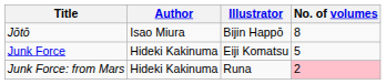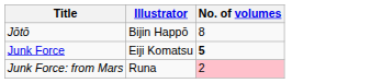 <table class="wikitable">
 <tr>
 <th scope="col">Title</th>
-<th scope="col"><a href='#'>Author</a></th>
 <th scope="col"><a href='#'>Illustrator</a></th>
 <th scope="col">No. of <a href='#'>volumes</a></th>
 </tr>
 <tr>
 <td><em>Jōtō</em></td>
-<td>Isao Miura</td>
 <td>Bijin Happō</td>
 <td>8</td>
 </tr>
 <tr>
 <td><a href='#'>Junk Force</a></td>
-<td>Hideki Kakinuma</td>
 <td>Eiji Komatsu</td>
-<td>5</td>
+<td><strong>5</strong></td>
 </tr>
 <tr>
 <td><em>Junk Force: from Mars</em></td>
-<td>Hideki Kakinuma</td>
 <td>Runa</td>
 <td style="background: pink;">2</td>
 </tr>
 </table>
